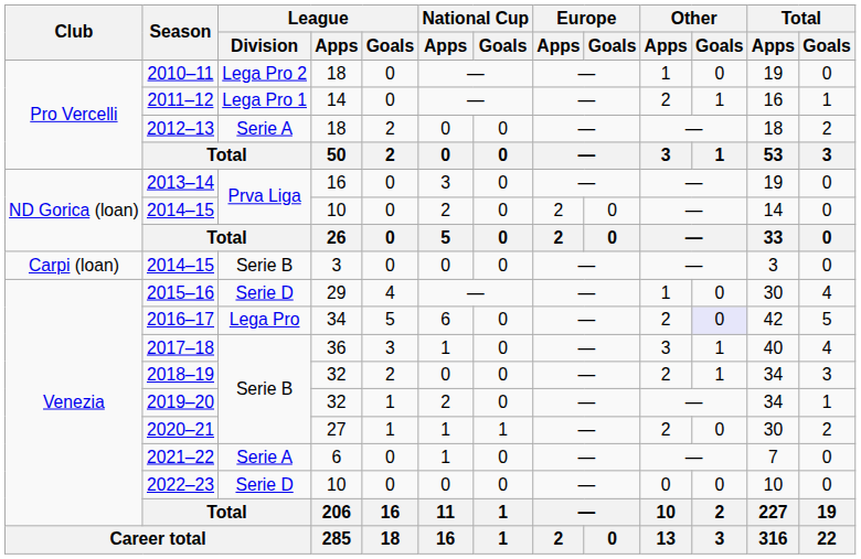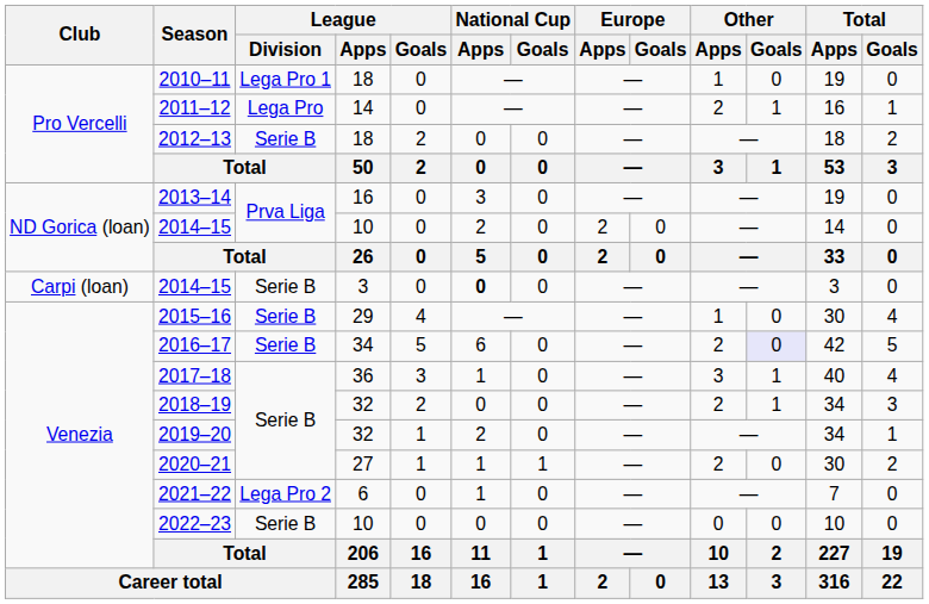 <table class="wikitable" style="text-align:center">
 <tr>
 <th rowspan="2">Club</th>
 <th rowspan="2">Season</th>
 <th colspan="3">League</th>
 <th colspan="2">National Cup</th>
 <th colspan="2">Europe</th>
 <th colspan="2">Other</th>
 <th colspan="2">Total</th>
 </tr>
 <tr>
 <th>Division</th>
 <th>Apps</th>
 <th>Goals</th>
 <th>Apps</th>
 <th>Goals</th>
 <th>Apps</th>
 <th>Goals</th>
 <th>Apps</th>
 <th>Goals</th>
 <th>Apps</th>
 <th>Goals</th>
 </tr>
 <tr>
 <td rowspan="4"><a href='#'>Pro Vercelli</a></td>
 <td><a href='#'>2010–11</a></td>
-<td><a href='#'>Lega Pro 2</a></td>
+<td><a href='#'>Lega Pro 1</a></td>
 <td>18</td>
 <td>0</td>
 <td colspan="2">—</td>
 <td colspan="2">—</td>
 <td>1</td>
 <td>0</td>
 <td>19</td>
 <td>0</td>
 </tr>
 <tr>
 <td><a href='#'>2011–12</a></td>
-<td><a href='#'>Lega Pro 1</a></td>
+<td><a href='#'>Lega Pro</a></td>
 <td>14</td>
 <td>0</td>
 <td colspan="2">—</td>
 <td colspan="2">—</td>
 <td>2</td>
 <td>1</td>
 <td>16</td>
 <td>1</td>
 </tr>
 <tr>
 <td><a href='#'>2012–13</a></td>
-<td><a href='#'>Serie A</a></td>
+<td><a href='#'>Serie B</a></td>
 <td>18</td>
 <td>2</td>
 <td>0</td>
 <td>0</td>
 <td colspan="2">—</td>
 <td colspan="2">—</td>
 <td>18</td>
 <td>2</td>
 </tr>
 <tr>
 <th colspan="2">Total</th>
 <th>50</th>
 <th>2</th>
 <th>0</th>
 <th>0</th>
 <th colspan="2">—</th>
 <th>3</th>
 <th>1</th>
 <th>53</th>
 <th>3</th>
 </tr>
 <tr>
 <td rowspan="3"><a href='#'>ND Gorica</a> (loan)</td>
 <td><a href='#'>2013–14</a></td>
 <td rowspan="2"><a href='#'>Prva Liga</a></td>
 <td>16</td>
 <td>0</td>
 <td>3</td>
 <td>0</td>
 <td colspan="2">—</td>
 <td colspan="2">—</td>
 <td>19</td>
 <td>0</td>
 </tr>
 <tr>
 <td><a href='#'>2014–15</a></td>
 <td>10</td>
 <td>0</td>
 <td>2</td>
 <td>0</td>
 <td>2</td>
 <td>0</td>
 <td colspan="2">—</td>
 <td>14</td>
 <td>0</td>
 </tr>
 <tr>
 <th colspan="2">Total</th>
 <th>26</th>
 <th>0</th>
 <th>5</th>
 <th>0</th>
 <th>2</th>
 <th>0</th>
 <th colspan="2">—</th>
 <th>33</th>
 <th>0</th>
 </tr>
 <tr>
 <td><a href='#'>Carpi</a> (loan)</td>
 <td><a href='#'>2014–15</a></td>
 <td>Serie B</td>
 <td>3</td>
 <td>0</td>
-<td>0</td>
+<td><strong>0</strong></td>
 <td>0</td>
 <td colspan="2">—</td>
 <td colspan="2">—</td>
 <td>3</td>
 <td>0</td>
 </tr>
 <tr>
 <td rowspan="9"><a href='#'>Venezia</a></td>
 <td><a href='#'>2015–16</a></td>
-<td><a href='#'>Serie D</a></td>
+<td><a href='#'>Serie B</a></td>
 <td>29</td>
 <td>4</td>
 <td colspan="2">—</td>
 <td colspan="2">—</td>
 <td>1</td>
 <td>0</td>
 <td>30</td>
 <td>4</td>
 </tr>
 <tr>
 <td><a href='#'>2016–17</a></td>
-<td><a href='#'>Lega Pro</a></td>
+<td><a href='#'>Serie B</a></td>
 <td>34</td>
 <td>5</td>
 <td>6</td>
 <td>0</td>
 <td colspan="2">—</td>
 <td>2</td>
 <td style="background: lavender;">0</td>
 <td>42</td>
 <td>5</td>
 </tr>
 <tr>
 <td><a href='#'>2017–18</a></td>
 <td rowspan="4">Serie B</td>
 <td>36</td>
 <td>3</td>
 <td>1</td>
 <td>0</td>
 <td colspan="2">—</td>
 <td>3</td>
 <td>1</td>
 <td>40</td>
 <td>4</td>
 </tr>
 <tr>
 <td><a href='#'>2018–19</a></td>
 <td>32</td>
 <td>2</td>
 <td>0</td>
 <td>0</td>
 <td colspan="2">—</td>
 <td>2</td>
 <td>1</td>
 <td>34</td>
 <td>3</td>
 </tr>
 <tr>
 <td><a href='#'>2019–20</a></td>
 <td>32</td>
 <td>1</td>
 <td>2</td>
 <td>0</td>
 <td colspan="2">—</td>
 <td colspan="2">—</td>
 <td>34</td>
 <td>1</td>
 </tr>
 <tr>
 <td><a href='#'>2020–21</a></td>
 <td>27</td>
 <td>1</td>
 <td>1</td>
 <td>1</td>
 <td colspan="2">—</td>
 <td>2</td>
 <td>0</td>
 <td>30</td>
 <td>2</td>
 </tr>
 <tr>
 <td><a href='#'>2021–22</a></td>
-<td><a href='#'>Serie A</a></td>
+<td><a href='#'>Lega Pro 2</a></td>
 <td>6</td>
 <td>0</td>
 <td>1</td>
 <td>0</td>
 <td colspan="2">—</td>
 <td colspan="2">—</td>
 <td>7</td>
 <td>0</td>
 </tr>
 <tr>
 <td><a href='#'>2022–23</a></td>
-<td><a href='#'>Serie D</a></td>
+<td>Serie B</td>
 <td>10</td>
 <td>0</td>
 <td>0</td>
 <td>0</td>
 <td colspan="2">—</td>
 <td>0</td>
 <td>0</td>
 <td>10</td>
 <td>0</td>
 </tr>
 <tr>
 <th colspan="2">Total</th>
 <th>206</th>
 <th>16</th>
 <th>11</th>
 <th>1</th>
 <th colspan="2">—</th>
 <th>10</th>
 <th>2</th>
 <th>227</th>
 <th>19</th>
 </tr>
 <tr>
 <th colspan="3">Career total</th>
 <th>285</th>
 <th>18</th>
 <th>16</th>
 <th>1</th>
 <th>2</th>
 <th>0</th>
 <th>13</th>
 <th>3</th>
 <th>316</th>
 <th>22</th>
 </tr>
 </table>
